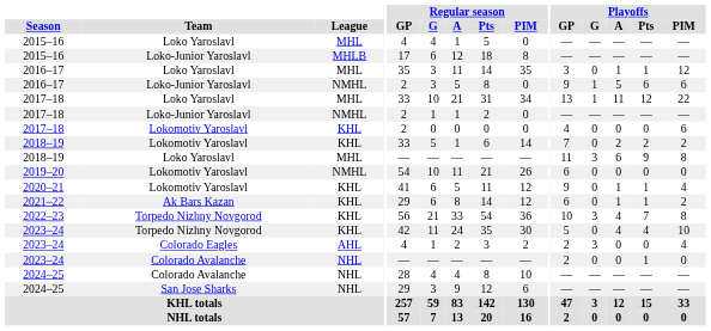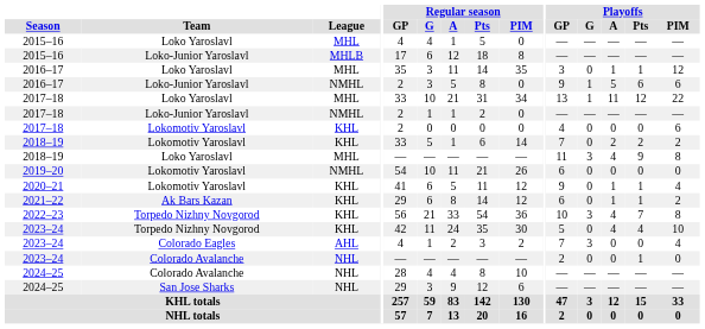 <table border="0" cellpadding="1" cellspacing="0" style="text-align:center; width:60em">
 <tr bgcolor="#e0e0e0">
 <th colspan="3" bgcolor="#ffffff"></th>
 <th rowspan="100" bgcolor="#ffffff"></th>
 <th colspan="5"><a href='#'>Regular season</a></th>
 <th rowspan="100" bgcolor="#ffffff"></th>
 <th colspan="5"><a href='#'>Playoffs</a></th>
 </tr>
 <tr bgcolor="#e0e0e0">
 <th><a href='#'>Season</a></th>
 <th>Team</th>
 <th>League</th>
 <th>GP</th>
 <th><a href='#'>G</a></th>
 <th><a href='#'>A</a></th>
 <th><a href='#'>Pts</a></th>
 <th><a href='#'>PIM</a></th>
 <th>GP</th>
 <th>G</th>
 <th>A</th>
 <th>Pts</th>
 <th>PIM</th>
 </tr>
 <tr>
 <td>2015–16</td>
 <td>Loko Yaroslavl</td>
 <td><a href='#'>MHL</a></td>
 <td>4</td>
 <td>4</td>
 <td>1</td>
 <td>5</td>
 <td>0</td>
 <td>—</td>
 <td>—</td>
 <td>—</td>
 <td>—</td>
 <td>—</td>
 </tr>
 <tr bgcolor="#f0f0f0">
 <td>2015–16</td>
 <td>Loko-Junior Yaroslavl</td>
 <td><a href='#'>MHLB</a></td>
 <td>17</td>
 <td>6</td>
 <td>12</td>
 <td>18</td>
 <td>8</td>
 <td>—</td>
 <td>—</td>
 <td>—</td>
 <td>—</td>
 <td>—</td>
 </tr>
 <tr>
 <td>2016–17</td>
 <td>Loko Yaroslavl</td>
 <td>MHL</td>
 <td>35</td>
 <td>3</td>
 <td>11</td>
 <td>14</td>
 <td>35</td>
 <td>3</td>
 <td>0</td>
 <td>1</td>
 <td>1</td>
 <td>12</td>
 </tr>
 <tr bgcolor="#f0f0f0">
 <td>2016–17</td>
 <td>Loko-Junior Yaroslavl</td>
 <td>NMHL</td>
 <td>2</td>
 <td>3</td>
 <td>5</td>
 <td>8</td>
 <td>0</td>
 <td>9</td>
 <td>1</td>
 <td>5</td>
 <td>6</td>
 <td>6</td>
 </tr>
 <tr>
 <td>2017–18</td>
 <td>Loko Yaroslavl</td>
 <td>MHL</td>
 <td>33</td>
 <td>10</td>
 <td>21</td>
 <td>31</td>
 <td>34</td>
 <td>13</td>
 <td>1</td>
 <td>11</td>
 <td>12</td>
 <td>22</td>
 </tr>
 <tr bgcolor="#f0f0f0">
 <td>2017–18</td>
 <td>Loko-Junior Yaroslavl</td>
 <td>NMHL</td>
 <td>2</td>
 <td>1</td>
 <td>1</td>
 <td>2</td>
 <td>0</td>
 <td>—</td>
 <td>—</td>
 <td>—</td>
 <td>—</td>
 <td>—</td>
 </tr>
 <tr>
 <td><a href='#'>2017–18</a></td>
 <td><a href='#'>Lokomotiv Yaroslavl</a></td>
 <td><a href='#'>KHL</a></td>
 <td>2</td>
 <td>0</td>
 <td>0</td>
 <td>0</td>
 <td>0</td>
 <td>4</td>
 <td>0</td>
 <td>0</td>
 <td>0</td>
 <td>6</td>
 </tr>
 <tr bgcolor="#f0f0f0">
 <td><a href='#'>2018–19</a></td>
 <td>Lokomotiv Yaroslavl</td>
 <td>KHL</td>
 <td>33</td>
 <td>5</td>
 <td>1</td>
 <td>6</td>
 <td>14</td>
 <td>7</td>
 <td>0</td>
 <td>2</td>
 <td>2</td>
 <td>2</td>
 </tr>
 <tr>
 <td>2018–19</td>
 <td>Loko Yaroslavl</td>
 <td>MHL</td>
 <td>—</td>
 <td>—</td>
 <td>—</td>
 <td>—</td>
 <td>—</td>
 <td>11</td>
 <td>3</td>
-<td>6</td>
+<td>4</td>
 <td>9</td>
 <td>8</td>
 </tr>
 <tr bgcolor="#f0f0f0">
 <td><a href='#'>2019–20</a></td>
 <td>Lokomotiv Yaroslavl</td>
 <td>NMHL</td>
 <td>54</td>
 <td>10</td>
 <td>11</td>
 <td>21</td>
 <td>26</td>
 <td>6</td>
 <td>0</td>
 <td>0</td>
 <td>0</td>
 <td>0</td>
 </tr>
 <tr>
 <td><a href='#'>2020–21</a></td>
 <td>Lokomotiv Yaroslavl</td>
 <td>KHL</td>
 <td>41</td>
 <td>6</td>
 <td>5</td>
 <td>11</td>
 <td>12</td>
 <td>9</td>
 <td>0</td>
 <td>1</td>
 <td>1</td>
 <td>4</td>
 </tr>
 <tr bgcolor="#f0f0f0">
 <td><a href='#'>2021–22</a></td>
 <td><a href='#'>Ak Bars Kazan</a></td>
 <td>KHL</td>
 <td>29</td>
 <td>6</td>
 <td>8</td>
 <td>14</td>
 <td>12</td>
 <td>6</td>
 <td>0</td>
 <td>1</td>
 <td>1</td>
 <td>2</td>
 </tr>
 <tr>
 <td><a href='#'>2022–23</a></td>
 <td><a href='#'>Torpedo Nizhny Novgorod</a></td>
 <td>KHL</td>
 <td>56</td>
 <td>21</td>
 <td>33</td>
 <td>54</td>
 <td>36</td>
 <td>10</td>
 <td>3</td>
 <td>4</td>
 <td>7</td>
 <td>8</td>
 </tr>
 <tr bgcolor="#f0f0f0">
 <td><a href='#'>2023–24</a></td>
 <td>Torpedo Nizhny Novgorod</td>
 <td>KHL</td>
 <td>42</td>
 <td>11</td>
 <td>24</td>
 <td>35</td>
 <td>30</td>
 <td>5</td>
 <td>0</td>
 <td>4</td>
 <td>4</td>
 <td>10</td>
 </tr>
 <tr>
 <td><a href='#'>2023–24</a></td>
 <td><a href='#'>Colorado Eagles</a></td>
 <td><a href='#'>AHL</a></td>
 <td>4</td>
 <td>1</td>
 <td>2</td>
 <td>3</td>
 <td>2</td>
-<td>2</td>
+<td>7</td>
 <td>3</td>
 <td>0</td>
 <td>0</td>
 <td>4</td>
 </tr>
 <tr bgcolor="#f0f0f0">
 <td><a href='#'>2023–24</a></td>
 <td><a href='#'>Colorado Avalanche</a></td>
 <td><a href='#'>NHL</a></td>
 <td>—</td>
 <td>—</td>
 <td>—</td>
 <td>—</td>
 <td>—</td>
 <td>2</td>
 <td>0</td>
 <td>0</td>
 <td>1</td>
 <td>0</td>
 </tr>
 <tr>
 <td><a href='#'>2024–25</a></td>
 <td>Colorado Avalanche</td>
 <td>NHL</td>
 <td>28</td>
 <td>4</td>
 <td>4</td>
 <td>8</td>
 <td>10</td>
 <td>—</td>
 <td>—</td>
 <td>—</td>
 <td>—</td>
 <td>—</td>
 </tr>
 <tr bgcolor="#f0f0f0">
 <td>2024–25</td>
 <td><a href='#'>San Jose Sharks</a></td>
 <td>NHL</td>
 <td>29</td>
 <td>3</td>
 <td>9</td>
 <td>12</td>
 <td>6</td>
 <td>—</td>
 <td>—</td>
 <td>—</td>
 <td>—</td>
 <td>—</td>
 </tr>
 <tr bgcolor="#e0e0e0">
 <th colspan="3">KHL totals</th>
 <th>257</th>
 <th>59</th>
 <th>83</th>
 <th>142</th>
 <th>130</th>
 <th>47</th>
 <th>3</th>
 <th>12</th>
 <th>15</th>
 <th>33</th>
 </tr>
 <tr bgcolor="#e0e0e0">
 <th colspan="3">NHL totals</th>
 <th>57</th>
 <th>7</th>
 <th>13</th>
 <th>20</th>
 <th>16</th>
 <th>2</th>
 <th>0</th>
 <th>0</th>
 <th>0</th>
 <th>0</th>
 </tr>
 </table>
